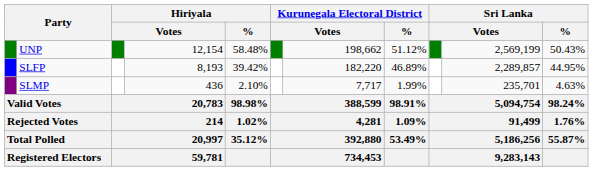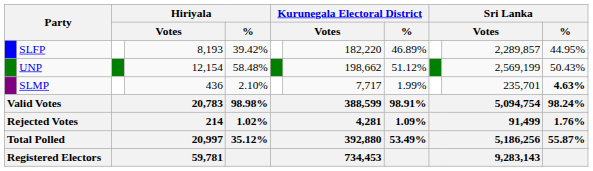 <table class="wikitable">
 <tr>
 <th colspan="2" width="144px"rowspan="2">Party</th>
 <th colspan="3" width="216px">Hiriyala</th>
 <th colspan="3" width="216px"><a href='#'>Kurunegala Electoral District</a></th>
 <th colspan="3" width="216px">Sri Lanka</th>
 </tr>
 <tr>
 <th colspan="2" width="144px">Votes</th>
 <th>%</th>
 <th colspan="2" width="144px">Votes</th>
 <th>%</th>
 <th colspan="2" width="144px">Votes</th>
 <th>%</th>
 </tr>
 <tr>
+<td style="background-color:blue;" width="10px"></td>
+<td style="text-align:left;"><a href='#'>SLFP</a></td>
+<td style="background-color:white;" width="10px"></td>
+<td style="text-align:right;">8,193</td>
+<td style="text-align:right;">39.42%</td>
+<td style="background-color:white;" width="10px"></td>
+<td style="text-align:right;">182,220</td>
+<td style="text-align:right;">46.89%</td>
+<td style="background-color:white;" width="10px"></td>
+<td style="text-align:right;">2,289,857</td>
+<td style="text-align:right;">44.95%</td>
+</tr>
+<tr>
 <td style="background-color:green;" width="10px"></td>
 <td style="text-align:left;"><a href='#'>UNP</a></td>
 <td style="background-color:green;" width="10px"></td>
 <td style="text-align:right;">12,154</td>
 <td style="text-align:right;">58.48%</td>
 <td style="background-color:green;" width="10px"></td>
 <td style="text-align:right;">198,662</td>
 <td style="text-align:right;">51.12%</td>
 <td style="background-color:green;" width="10px"></td>
 <td style="text-align:right;">2,569,199</td>
 <td style="text-align:right;">50.43%</td>
 </tr>
 <tr>
-<td style="background-color:blue;" width="10px"></td>
-<td style="text-align:left;"><a href='#'>SLFP</a></td>
-<td style="background-color:white;" width="10px"></td>
-<td style="text-align:right;">8,193</td>
-<td style="text-align:right;">39.42%</td>
-<td style="background-color:white;" width="10px"></td>
-<td style="text-align:right;">182,220</td>
-<td style="text-align:right;">46.89%</td>
-<td style="background-color:white;" width="10px"></td>
-<td style="text-align:right;">2,289,857</td>
-<td style="text-align:right;">44.95%</td>
-</tr>
-<tr>
 <td style="background-color:purple;" width="10px"></td>
 <td style="text-align:left;"><a href='#'>SLMP</a></td>
 <td style="background-color:white;" width="10px"></td>
 <td style="text-align:right;">436</td>
 <td style="text-align:right;">2.10%</td>
 <td style="background-color:white;" width="10px"></td>
 <td style="text-align:right;">7,717</td>
 <td style="text-align:right;">1.99%</td>
 <td style="background-color:white;" width="10px"></td>
 <td style="text-align:right;">235,701</td>
-<td style="text-align:right;">4.63%</td>
+<td style="text-align:right;"><strong>4.63%</strong></td>
 </tr>
 <tr>
 <th colspan="2" width="144px"style="text-align:left;">Valid Votes</th>
 <th style="text-align:right;"colspan="2" width="144px">20,783</th>
 <th style="text-align:right;">98.98%</th>
 <th style="text-align:right;"colspan="2" width="144px">388,599</th>
 <th style="text-align:right;">98.91%</th>
 <th style="text-align:right;"colspan="2" width="144px">5,094,754</th>
 <th style="text-align:right;">98.24%</th>
 </tr>
 <tr>
 <th colspan="2" width="144px"style="text-align:left;">Rejected Votes</th>
 <th style="text-align:right;"colspan="2" width="144px">214</th>
 <th style="text-align:right;">1.02%</th>
 <th style="text-align:right;"colspan="2" width="144px">4,281</th>
 <th style="text-align:right;">1.09%</th>
 <th style="text-align:right;"colspan="2" width="144px">91,499</th>
 <th style="text-align:right;">1.76%</th>
 </tr>
 <tr>
 <th colspan="2" width="144px"style="text-align:left;">Total Polled</th>
 <th style="text-align:right;"colspan="2" width="144px">20,997</th>
 <th style="text-align:right;">35.12%</th>
 <th style="text-align:right;"colspan="2" width="144px">392,880</th>
 <th style="text-align:right;">53.49%</th>
 <th style="text-align:right;"colspan="2" width="144px">5,186,256</th>
 <th style="text-align:right;">55.87%</th>
 </tr>
 <tr>
 <th colspan="2" width="144px"style="text-align:left;">Registered Electors</th>
 <th style="text-align:right;"colspan="2" width="144px">59,781</th>
 <th></th>
 <th style="text-align:right;"colspan="2" width="144px">734,453</th>
 <th></th>
 <th style="text-align:right;"colspan="2" width="144px">9,283,143</th>
 <th></th>
 </tr>
 </table>
